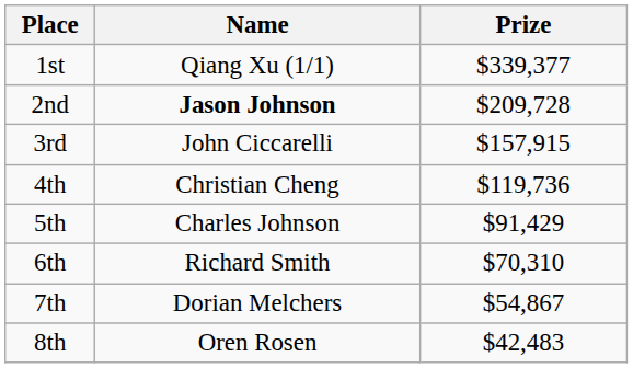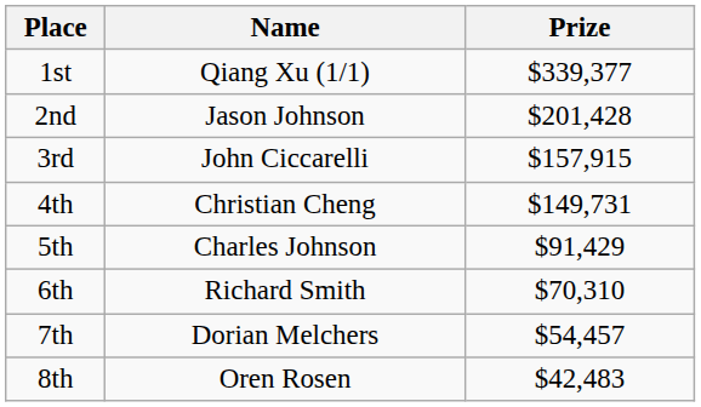 <table class="wikitable">
 <tr>
 <th width="50">Place</th>
 <th width="200">Name</th>
 <th width="125">Prize</th>
 </tr>
 <tr>
 <td align = "center">1st</td>
 <td align = "center"> Qiang Xu (1/1)</td>
 <td align = "center">$339,377</td>
 </tr>
 <tr>
 <td align = "center">2nd</td>
-<td align = "center"><strong> Jason Johnson</strong></td>
-<td align = "center">$209,728</td>
+<td align = "center"> Jason Johnson</td>
+<td align = "center">$201,428</td>
 </tr>
 <tr>
 <td align = "center">3rd</td>
 <td align = "center"> John Ciccarelli</td>
 <td align = "center">$157,915</td>
 </tr>
 <tr>
 <td align = "center">4th</td>
 <td align = "center"> Christian Cheng</td>
-<td align = "center">$119,736</td>
+<td align = "center">$149,731</td>
 </tr>
 <tr>
 <td align = "center">5th</td>
 <td align = "center"> Charles Johnson</td>
 <td align = "center">$91,429</td>
 </tr>
 <tr>
 <td align = "center">6th</td>
 <td align = "center"> Richard Smith</td>
 <td align = "center">$70,310</td>
 </tr>
 <tr>
 <td align = "center">7th</td>
 <td align = "center"> Dorian Melchers</td>
-<td align = "center">$54,867</td>
+<td align = "center">$54,457</td>
 </tr>
 <tr>
 <td align = "center">8th</td>
 <td align = "center"> Oren Rosen</td>
 <td align = "center">$42,483</td>
 </tr>
 </table>
